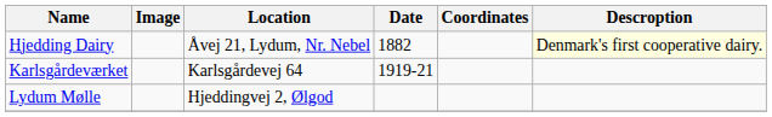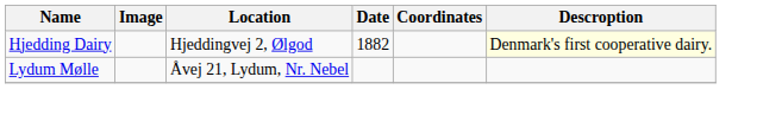 <table class="wikitable sortable">
 <tr>
 <th>Name</th>
 <th>Image</th>
 <th>Location</th>
 <th>Date</th>
 <th>Coordinates</th>
 <th>Descroption</th>
 </tr>
 <tr>
 <td><a href='#'>Hjedding Dairy</a></td>
 <td></td>
-<td>Åvej 21, Lydum, <a href='#'>Nr. Nebel</a></td>
+<td>Hjeddingvej 2, <a href='#'>Ølgod</a></td>
 <td>1882</td>
 <td></td>
 <td style="background: lightyellow;">Denmark's first cooperative dairy. </td>
 </tr>
 <tr>
-<td><a href='#'>Karlsgårdeværket</a></td>
-<td></td>
-<td>Karlsgårdevej 64</td>
-<td>1919-21</td>
-<td></td>
-<td></td>
-</tr>
-<tr>
 <td><a href='#'>Lydum Mølle</a></td>
 <td></td>
-<td>Hjeddingvej 2, <a href='#'>Ølgod</a></td>
+<td>Åvej 21, Lydum, <a href='#'>Nr. Nebel</a></td>
 <td></td>
 <td></td>
 <td></td>
 </tr>
 <tr>
 </tr>
 </table>
